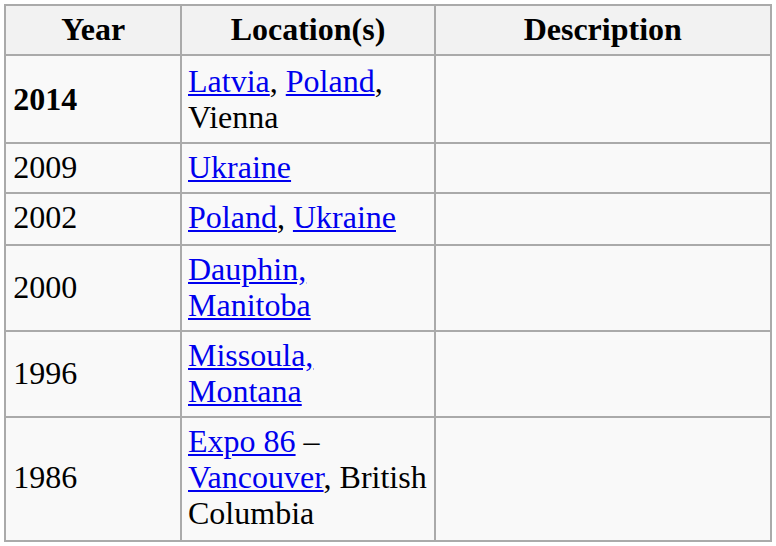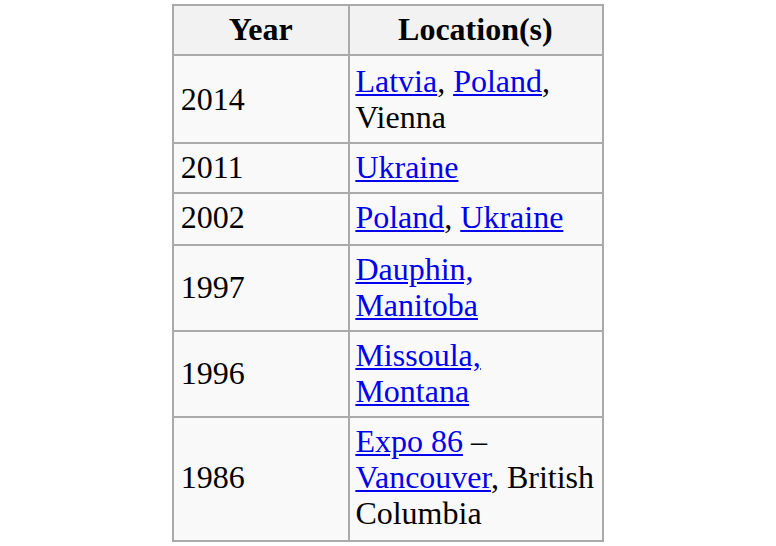 <table class="wikitable" style="margin: 1em auto 1em auto" style="text-align:left">
 <tr>
 <th style="width:80px">Year</th>
 <th style="width:120px">Location(s)</th>
-<th style="width:160px">Description</th>
 </tr>
 <tr>
-<td><strong>2014</strong></td>
+<td>2014</td>
 <td><a href='#'>Latvia</a>, <a href='#'>Poland</a>, Vienna</td>
-<td></td>
 </tr>
 <tr>
-<td>2009</td>
+<td>2011</td>
 <td><a href='#'>Ukraine</a></td>
-<td></td>
 </tr>
 <tr>
 <td>2002</td>
 <td><a href='#'>Poland</a>, <a href='#'>Ukraine</a></td>
-<td></td>
 </tr>
 <tr>
-<td>2000</td>
+<td>1997</td>
 <td><a href='#'>Dauphin, Manitoba</a></td>
-<td></td>
 </tr>
 <tr>
 <td>1996</td>
 <td><a href='#'>Missoula, Montana</a></td>
-<td></td>
 </tr>
 <tr>
 <td>1986</td>
 <td><a href='#'>Expo 86</a> – <a href='#'>Vancouver</a>, British Columbia</td>
-<td></td>
 </tr>
 </table>
